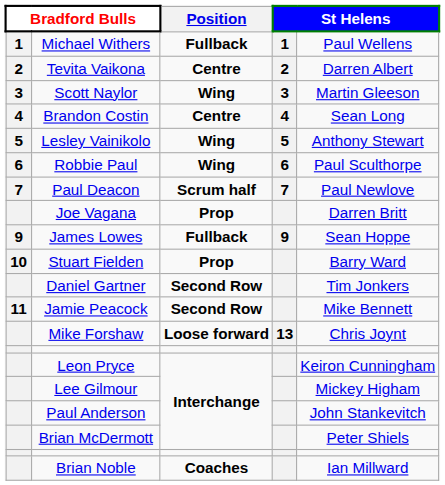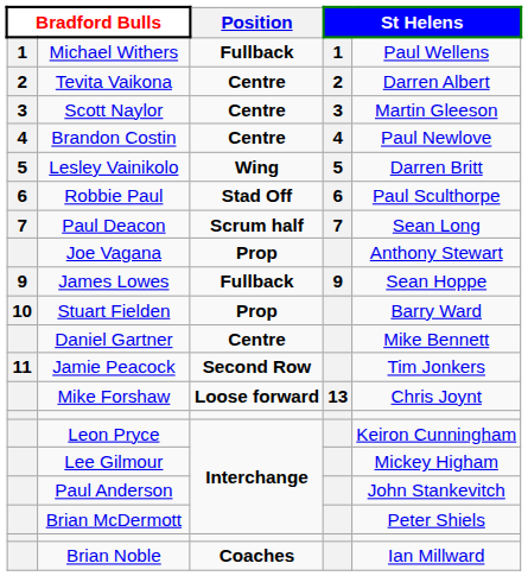 <table class="wikitable" style="float:right; font-size:90%;">
 <tr>
 <th colspan="2"  style="width:138px; background:white; color:red; border:2px solid black;"><strong>Bradford Bulls</strong></th>
 <th><a href='#'>Position</a></th>
 <th colspan="2"  style="width:138px; background:blue; color:white; border:2px solid green;"><strong>St Helens</strong></th>
 </tr>
 <tr style="text-align:center;">
 <th>1</th>
 <td> <a href='#'>Michael Withers</a></td>
 <td><strong>Fullback</strong></td>
 <th>1</th>
 <td> <a href='#'>Paul Wellens</a></td>
 </tr>
 <tr style="text-align:center;">
 <th>2</th>
 <td> <a href='#'>Tevita Vaikona</a></td>
 <td><strong>Centre</strong></td>
 <th>2</th>
 <td> <a href='#'>Darren Albert</a></td>
 </tr>
 <tr style="text-align:center;">
 <th>3</th>
 <td> <a href='#'>Scott Naylor</a></td>
-<td><strong>Wing</strong></td>
+<td><strong>Centre</strong></td>
 <th>3</th>
 <td> <a href='#'>Martin Gleeson</a></td>
 </tr>
 <tr style="text-align:center;">
 <th>4</th>
 <td> <a href='#'>Brandon Costin</a></td>
 <td><strong>Centre</strong></td>
 <th>4</th>
-<td> <a href='#'>Sean Long</a></td>
+<td> <a href='#'>Paul Newlove</a></td>
 </tr>
 <tr style="text-align:center;">
 <th>5</th>
 <td> <a href='#'>Lesley Vainikolo</a></td>
 <td><strong>Wing</strong></td>
 <th>5</th>
-<td> <a href='#'>Anthony Stewart</a></td>
+<td> <a href='#'>Darren Britt</a></td>
 </tr>
 <tr style="text-align:center;">
 <th>6</th>
 <td> <a href='#'>Robbie Paul</a></td>
-<td><strong>Wing</strong></td>
+<td><strong>Stad Off</strong></td>
 <th>6</th>
 <td> <a href='#'>Paul Sculthorpe</a></td>
 </tr>
 <tr style="text-align:center;">
 <th>7</th>
 <td> <a href='#'>Paul Deacon</a></td>
 <td><strong>Scrum half</strong></td>
 <th>7</th>
-<td> <a href='#'>Paul Newlove</a></td>
+<td> <a href='#'>Sean Long</a></td>
 </tr>
 <tr style="text-align:center;">
 <th></th>
 <td> <a href='#'>Joe Vagana</a></td>
 <td><strong>Prop</strong></td>
 <th></th>
-<td> <a href='#'>Darren Britt</a></td>
+<td> <a href='#'>Anthony Stewart</a></td>
 </tr>
 <tr style="text-align:center;">
 <th>9</th>
 <td> <a href='#'>James Lowes</a></td>
 <td><strong>Fullback</strong></td>
 <th>9</th>
 <td> <a href='#'>Sean Hoppe</a></td>
 </tr>
 <tr style="text-align:center;">
 <th>10</th>
 <td> <a href='#'>Stuart Fielden</a></td>
 <td><strong>Prop</strong></td>
 <th></th>
 <td> <a href='#'>Barry Ward</a></td>
 </tr>
 <tr style="text-align:center;">
 <th></th>
 <td> <a href='#'>Daniel Gartner</a></td>
-<td><strong>Second Row</strong></td>
+<td><strong>Centre</strong></td>
 <th></th>
-<td> <a href='#'>Tim Jonkers</a></td>
+<td> <a href='#'>Mike Bennett</a></td>
 </tr>
 <tr style="text-align:center;">
 <th>11</th>
 <td> <a href='#'>Jamie Peacock</a></td>
 <td><strong>Second Row</strong></td>
 <th></th>
-<td> <a href='#'>Mike Bennett</a></td>
+<td> <a href='#'>Tim Jonkers</a></td>
 </tr>
 <tr style="text-align:center;">
 <th></th>
 <td> <a href='#'>Mike Forshaw</a></td>
 <td><strong>Loose forward</strong></td>
 <th>13</th>
 <td> <a href='#'>Chris Joynt</a></td>
 </tr>
 <tr style="text-align:center;">
 <th></th>
 <td></td>
 <td></td>
 <th></th>
 <td></td>
 </tr>
 <tr style="text-align:center;">
 <th></th>
 <td> <a href='#'>Leon Pryce</a></td>
 <td rowspan=4><strong>Interchange</strong></td>
 <th></th>
 <td> <a href='#'>Keiron Cunningham</a></td>
 </tr>
 <tr style="text-align:center;">
 <th></th>
 <td> <a href='#'>Lee Gilmour</a></td>
 <th></th>
 <td> <a href='#'>Mickey Higham</a></td>
 </tr>
 <tr style="text-align:center;">
 <th></th>
 <td> <a href='#'>Paul Anderson</a></td>
 <th></th>
 <td> <a href='#'>John Stankevitch</a></td>
 </tr>
 <tr style="text-align:center;">
 <th></th>
 <td> <a href='#'>Brian McDermott</a></td>
 <th></th>
 <td> <a href='#'>Peter Shiels</a></td>
 </tr>
 <tr style="text-align:center;">
 <th></th>
 <td></td>
 <td></td>
 <th></th>
 <td></td>
 </tr>
 <tr style="text-align:center;">
 <th></th>
 <td> <a href='#'>Brian Noble</a></td>
 <td><strong>Coaches</strong></td>
 <th></th>
 <td> <a href='#'>Ian Millward</a></td>
 </tr>
 </table>
